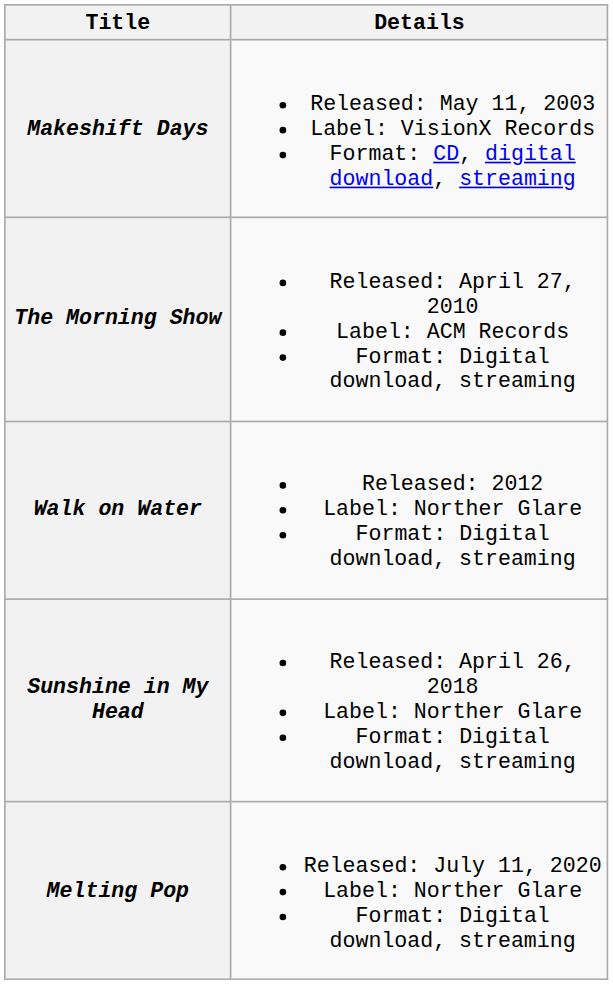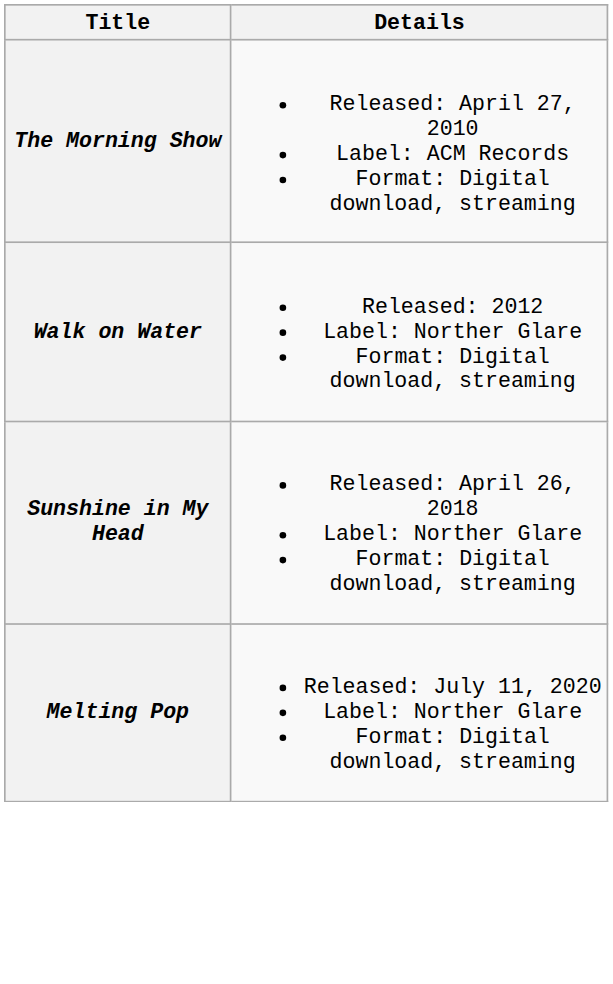 <table class="wikitable plainrowheaders" style="text-align:center;">
 <tr>
 <th scope="col" style="width:10em;">Title</th>
 <th scope="col" style="width:17em;">Details</th>
-</tr>
-<tr>
-<th scope="row"><em>Makeshift Days</em></th>
-<td><br><ul><li>Released: May 11, 2003</li><li>Label: VisionX Records</li><li>Format: <a href='#'>CD</a>, <a href='#'>digital download</a>, <a href='#'>streaming</a></li></ul></td>
 </tr>
 <tr>
 <th scope="row"><em>The Morning Show</em></th>
 <td><br><ul><li>Released: April 27, 2010</li><li>Label: ACM Records</li><li>Format: Digital download, streaming</li></ul></td>
 </tr>
 <tr>
 <th scope="row"><em>Walk on Water</em></th>
 <td><br><ul><li>Released: 2012</li><li>Label: Norther Glare</li><li>Format: Digital download, streaming</li></ul></td>
 </tr>
 <tr>
 <th scope="row"><em>Sunshine in My Head</em></th>
 <td><br><ul><li>Released: April 26, 2018</li><li>Label: Norther Glare</li><li>Format: Digital download, streaming</li></ul></td>
 </tr>
 <tr>
 <th scope="row"><em>Melting Pop</em></th>
 <td><br><ul><li>Released: July 11, 2020</li><li>Label: Norther Glare</li><li>Format: Digital download, streaming</li></ul></td>
 </tr>
 </table>
